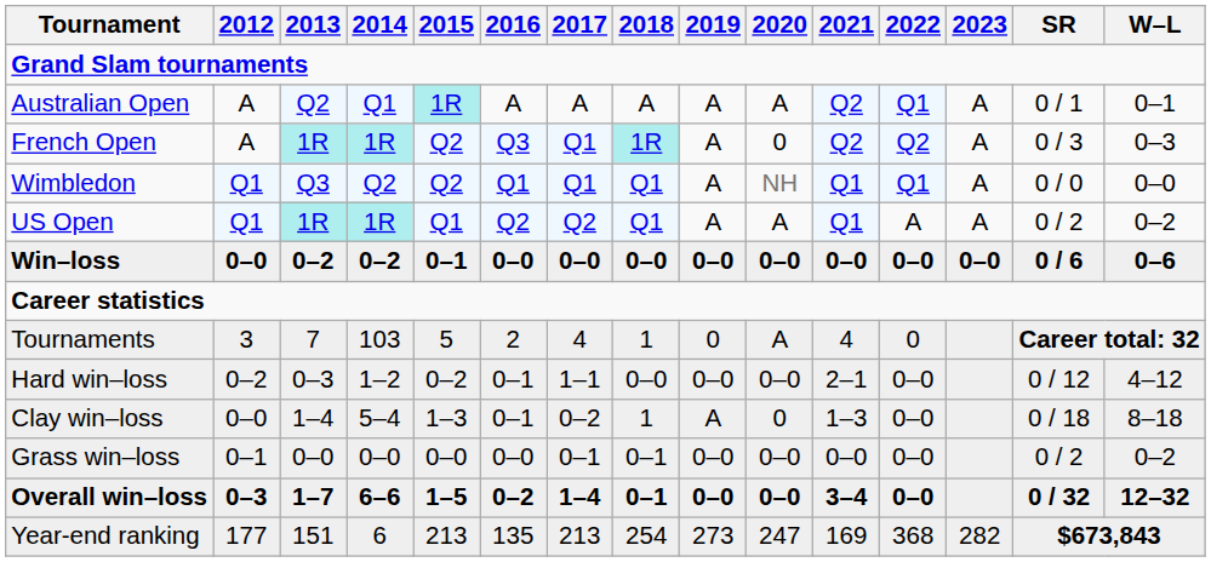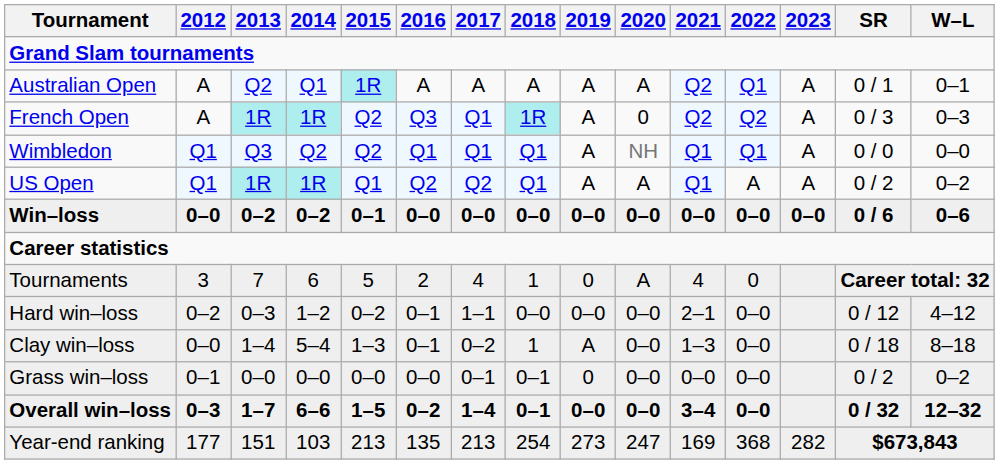 <table class=wikitable style=text-align:center>
 <tr>
 <th>Tournament</th>
 <th><a href='#'>2012</a></th>
 <th><a href='#'>2013</a></th>
 <th><a href='#'>2014</a></th>
 <th><a href='#'>2015</a></th>
 <th><a href='#'>2016</a></th>
 <th><a href='#'>2017</a></th>
 <th><a href='#'>2018</a></th>
 <th><a href='#'>2019</a></th>
 <th><a href='#'>2020</a></th>
 <th><a href='#'>2021</a></th>
 <th><a href='#'>2022</a></th>
 <th><a href='#'>2023</a></th>
 <th>SR</th>
 <th>W–L</th>
 </tr>
 <tr>
 <td colspan="15" align="left"><strong><a href='#'>Grand Slam tournaments</a></strong></td>
 </tr>
 <tr>
 <td style=text-align:left><a href='#'>Australian Open</a></td>
 <td>A</td>
 <td bgcolor=f0f8ff><a href='#'>Q2</a></td>
 <td bgcolor=f0f8ff><a href='#'>Q1</a></td>
 <td bgcolor=#afeeee><a href='#'>1R</a></td>
 <td>A</td>
 <td>A</td>
 <td>A</td>
 <td>A</td>
 <td>A</td>
 <td bgcolor=f0f8ff><a href='#'>Q2</a></td>
 <td bgcolor=f0f8ff><a href='#'>Q1</a></td>
 <td>A</td>
 <td>0 / 1</td>
 <td>0–1</td>
 </tr>
 <tr>
 <td style=text-align:left><a href='#'>French Open</a></td>
 <td>A</td>
 <td bgcolor=#afeeee><a href='#'>1R</a></td>
 <td bgcolor=#afeeee><a href='#'>1R</a></td>
 <td bgcolor=f0f8ff><a href='#'>Q2</a></td>
 <td bgcolor=f0f8ff><a href='#'>Q3</a></td>
 <td bgcolor=f0f8ff><a href='#'>Q1</a></td>
 <td bgcolor=#afeeee><a href='#'>1R</a></td>
 <td>A</td>
 <td>0</td>
 <td bgcolor=f0f8ff><a href='#'>Q2</a></td>
 <td bgcolor="#f0f8ff"><a href='#'>Q2</a></td>
 <td>A</td>
 <td>0 / 3</td>
 <td>0–3</td>
 </tr>
 <tr>
 <td style=text-align:left><a href='#'>Wimbledon</a></td>
 <td bgcolor=f0f8ff><a href='#'>Q1</a></td>
 <td bgcolor=f0f8ff><a href='#'>Q3</a></td>
 <td bgcolor=f0f8ff><a href='#'>Q2</a></td>
 <td bgcolor=f0f8ff><a href='#'>Q2</a></td>
 <td bgcolor=f0f8ff><a href='#'>Q1</a></td>
 <td bgcolor=f0f8ff><a href='#'>Q1</a></td>
 <td bgcolor=f0f8ff><a href='#'>Q1</a></td>
 <td>A</td>
 <td style=color:#767676>NH</td>
 <td bgcolor=f0f8ff><a href='#'>Q1</a></td>
 <td bgcolor=f0f8ff><a href='#'>Q1</a></td>
 <td>A</td>
 <td>0 / 0</td>
 <td>0–0</td>
 </tr>
 <tr>
 <td style=text-align:left><a href='#'>US Open</a></td>
 <td bgcolor=f0f8ff><a href='#'>Q1</a></td>
 <td bgcolor=#afeeee><a href='#'>1R</a></td>
 <td bgcolor=#afeeee><a href='#'>1R</a></td>
 <td bgcolor=f0f8ff><a href='#'>Q1</a></td>
 <td bgcolor=f0f8ff><a href='#'>Q2</a></td>
 <td bgcolor=f0f8ff><a href='#'>Q2</a></td>
 <td bgcolor=f0f8ff><a href='#'>Q1</a></td>
 <td>A</td>
 <td>A</td>
 <td bgcolor=f0f8ff><a href='#'>Q1</a></td>
 <td>A</td>
 <td>A</td>
 <td>0 / 2</td>
 <td>0–2</td>
 </tr>
 <tr style=background:#efefef;font-weight:bold>
 <td style=text-align:left>Win–loss</td>
 <td>0–0</td>
 <td>0–2</td>
 <td>0–2</td>
 <td>0–1</td>
 <td>0–0</td>
 <td>0–0</td>
 <td>0–0</td>
 <td>0–0</td>
 <td>0–0</td>
 <td>0–0</td>
 <td>0–0</td>
 <td>0–0</td>
 <td>0 / 6</td>
 <td>0–6</td>
 </tr>
 <tr>
 <td colspan="15" align="left"><strong>Career statistics</strong></td>
 </tr>
 <tr style=background:#efefef>
 <td align=left>Tournaments</td>
 <td>3</td>
 <td>7</td>
-<td>103</td>
+<td>6</td>
 <td>5</td>
 <td>2</td>
 <td>4</td>
 <td>1</td>
 <td>0</td>
 <td>A</td>
 <td>4</td>
 <td>0</td>
 <td></td>
 <td colspan=3><strong>Career total: 32</strong></td>
 </tr>
 <tr style=background:#efefef>
 <td align=left>Hard win–loss</td>
 <td>0–2</td>
 <td>0–3</td>
 <td>1–2</td>
 <td>0–2</td>
 <td>0–1</td>
 <td>1–1</td>
 <td>0–0</td>
 <td>0–0</td>
 <td>0–0</td>
 <td>2–1</td>
 <td>0–0</td>
 <td></td>
 <td>0 / 12</td>
 <td>4–12</td>
 </tr>
 <tr style=background:#efefef>
 <td align=left>Clay win–loss</td>
 <td>0–0</td>
 <td>1–4</td>
 <td>5–4</td>
 <td>1–3</td>
 <td>0–1</td>
 <td>0–2</td>
 <td>1</td>
 <td>A</td>
-<td>0</td>
+<td>0–0</td>
 <td>1–3</td>
 <td>0–0</td>
 <td></td>
 <td>0 / 18</td>
 <td>8–18</td>
 </tr>
 <tr style=background:#efefef>
 <td align=left>Grass win–loss</td>
 <td>0–1</td>
 <td>0–0</td>
 <td>0–0</td>
 <td>0–0</td>
 <td>0–0</td>
 <td>0–1</td>
 <td>0–1</td>
-<td>0–0</td>
+<td>0</td>
 <td>0–0</td>
 <td>0–0</td>
 <td>0–0</td>
 <td></td>
 <td>0 / 2</td>
 <td>0–2</td>
 </tr>
 <tr style=background:#efefef;font-weight:bold>
 <td align=left>Overall win–loss</td>
 <td>0–3</td>
 <td>1–7</td>
 <td>6–6</td>
 <td>1–5</td>
 <td>0–2</td>
 <td>1–4</td>
 <td>0–1</td>
 <td>0–0</td>
 <td>0–0</td>
 <td>3–4</td>
 <td>0–0</td>
 <td></td>
 <td>0 / 32</td>
 <td>12–32</td>
 </tr>
 <tr style=background:#efefef>
 <td align=left>Year-end ranking</td>
 <td>177</td>
 <td>151</td>
-<td>6</td>
+<td>103</td>
 <td>213</td>
 <td>135</td>
 <td>213</td>
 <td>254</td>
 <td>273</td>
 <td>247</td>
 <td>169</td>
 <td>368</td>
 <td>282</td>
 <td colspan=3><strong>$673,843</strong></td>
 </tr>
 </table>
